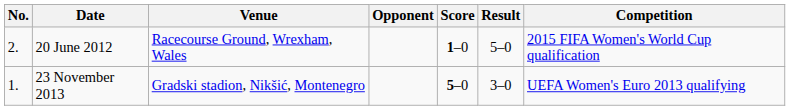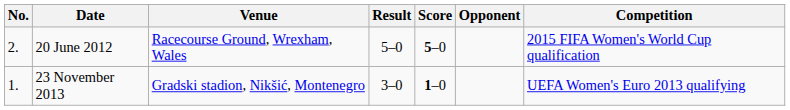 <table class="wikitable">
 <tr>
 <th>No.</th>
 <th>Date</th>
 <th>Venue</th>
+<th>Result</th>
+<th>Score</th>
 <th>Opponent</th>
-<th>Score</th>
-<th>Result</th>
 <th>Competition</th>
 </tr>
 <tr>
 <td>2.</td>
 <td>20 June 2012</td>
 <td><a href='#'>Racecourse Ground</a>, <a href='#'>Wrexham</a>, <a href='#'>Wales</a></td>
+<td align=center>5–0</td>
+<td align=center><strong>5</strong>–0</td>
 <td></td>
-<td align=center><strong>1</strong>–0</td>
-<td align=center>5–0</td>
 <td><a href='#'>2015 FIFA Women's World Cup qualification</a></td>
 </tr>
 <tr>
 <td>1.</td>
 <td>23 November 2013</td>
 <td><a href='#'>Gradski stadion</a>, <a href='#'>Nikšić</a>, <a href='#'>Montenegro</a></td>
+<td align=center>3–0</td>
+<td align=center><strong>1</strong>–0</td>
 <td></td>
-<td align=center><strong>5</strong>–0</td>
-<td align=center>3–0</td>
 <td><a href='#'>UEFA Women's Euro 2013 qualifying</a></td>
 </tr>
 </table>
